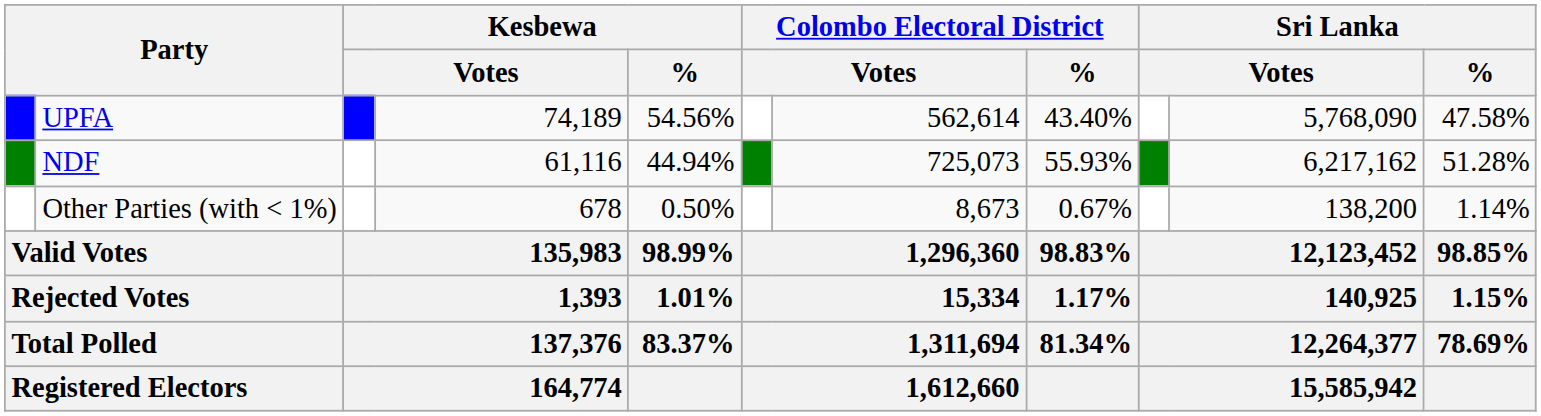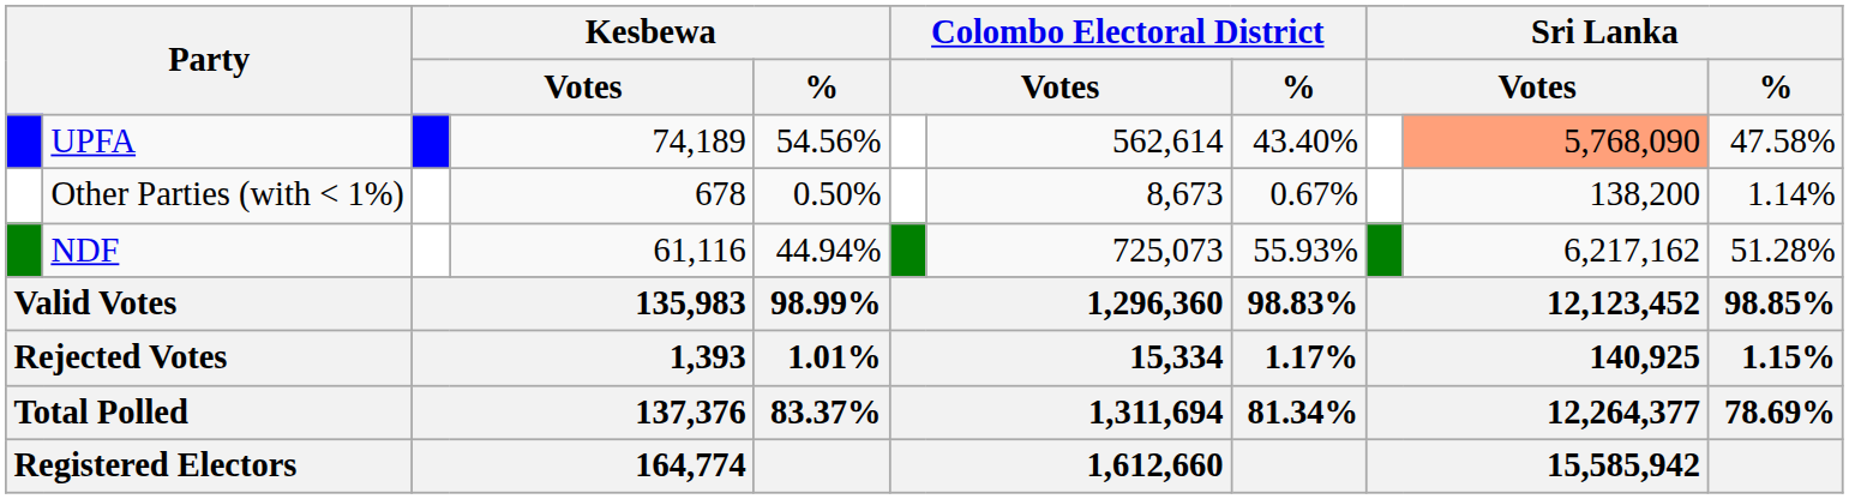 <table class="wikitable">
 <tr>
 <th colspan="2" width="144px"rowspan="2">Party</th>
 <th colspan="3" width="216px">Kesbewa</th>
 <th colspan="3" width="216px"><a href='#'>Colombo Electoral District</a></th>
 <th colspan="3" width="216px">Sri Lanka</th>
 </tr>
 <tr>
 <th colspan="2" width="144px">Votes</th>
 <th>%</th>
 <th colspan="2" width="144px">Votes</th>
 <th>%</th>
 <th colspan="2" width="144px">Votes</th>
 <th>%</th>
 </tr>
 <tr>
 <td style="background-color:blue;" width="10px"></td>
 <td style="text-align:left;"><a href='#'>UPFA</a></td>
 <td style="background-color:blue;" width="10px"></td>
 <td style="text-align:right;">74,189</td>
 <td style="text-align:right;">54.56%</td>
 <td style="background-color:white;" width="10px"></td>
 <td style="text-align:right;">562,614</td>
 <td style="text-align:right;">43.40%</td>
 <td style="background-color:white;" width="10px"></td>
-<td style="text-align:right;">5,768,090</td>
+<td style="background: lightsalmon; text-align:right;">5,768,090</td>
 <td style="text-align:right;">47.58%</td>
+</tr>
+<tr>
+<td style="background-color:white;" width="10px"></td>
+<td style="text-align:left;">Other Parties (with < 1%)</td>
+<td style="background-color:white;" width="10px"></td>
+<td style="text-align:right;">678</td>
+<td style="text-align:right;">0.50%</td>
+<td style="background-color:white;" width="10px"></td>
+<td style="text-align:right;">8,673</td>
+<td style="text-align:right;">0.67%</td>
+<td style="background-color:white;" width="10px"></td>
+<td style="text-align:right;">138,200</td>
+<td style="text-align:right;">1.14%</td>
 </tr>
 <tr>
 <td style="background-color:green;" width="10px"></td>
 <td style="text-align:left;"><a href='#'>NDF</a></td>
 <td style="background-color:white;" width="10px"></td>
 <td style="text-align:right;">61,116</td>
 <td style="text-align:right;">44.94%</td>
 <td style="background-color:green;" width="10px"></td>
 <td style="text-align:right;">725,073</td>
 <td style="text-align:right;">55.93%</td>
 <td style="background-color:green;" width="10px"></td>
 <td style="text-align:right;">6,217,162</td>
 <td style="text-align:right;">51.28%</td>
-</tr>
-<tr>
-<td style="background-color:white;" width="10px"></td>
-<td style="text-align:left;">Other Parties (with < 1%)</td>
-<td style="background-color:white;" width="10px"></td>
-<td style="text-align:right;">678</td>
-<td style="text-align:right;">0.50%</td>
-<td style="background-color:white;" width="10px"></td>
-<td style="text-align:right;">8,673</td>
-<td style="text-align:right;">0.67%</td>
-<td style="background-color:white;" width="10px"></td>
-<td style="text-align:right;">138,200</td>
-<td style="text-align:right;">1.14%</td>
 </tr>
 <tr>
 <th colspan="2" width="144px"style="text-align:left;">Valid Votes</th>
 <th style="text-align:right;"colspan="2" width="144px">135,983</th>
 <th style="text-align:right;">98.99%</th>
 <th style="text-align:right;"colspan="2" width="144px">1,296,360</th>
 <th style="text-align:right;">98.83%</th>
 <th style="text-align:right;"colspan="2" width="144px">12,123,452</th>
 <th style="text-align:right;">98.85%</th>
 </tr>
 <tr>
 <th colspan="2" width="144px"style="text-align:left;">Rejected Votes</th>
 <th style="text-align:right;"colspan="2" width="144px">1,393</th>
 <th style="text-align:right;">1.01%</th>
 <th style="text-align:right;"colspan="2" width="144px">15,334</th>
 <th style="text-align:right;">1.17%</th>
 <th style="text-align:right;"colspan="2" width="144px">140,925</th>
 <th style="text-align:right;">1.15%</th>
 </tr>
 <tr>
 <th colspan="2" width="144px"style="text-align:left;">Total Polled</th>
 <th style="text-align:right;"colspan="2" width="144px">137,376</th>
 <th style="text-align:right;">83.37%</th>
 <th style="text-align:right;"colspan="2" width="144px">1,311,694</th>
 <th style="text-align:right;">81.34%</th>
 <th style="text-align:right;"colspan="2" width="144px">12,264,377</th>
 <th style="text-align:right;">78.69%</th>
 </tr>
 <tr>
 <th colspan="2" width="144px"style="text-align:left;">Registered Electors</th>
 <th style="text-align:right;"colspan="2" width="144px">164,774</th>
 <th></th>
 <th style="text-align:right;"colspan="2" width="144px">1,612,660</th>
 <th></th>
 <th style="text-align:right;"colspan="2" width="144px">15,585,942</th>
 <th></th>
 </tr>
 </table>
